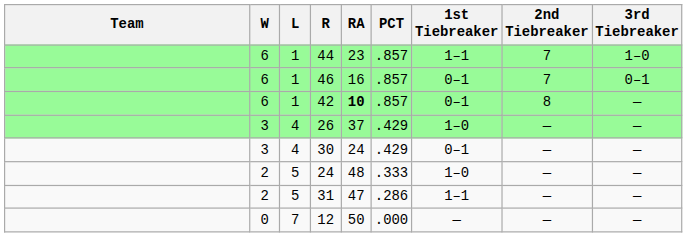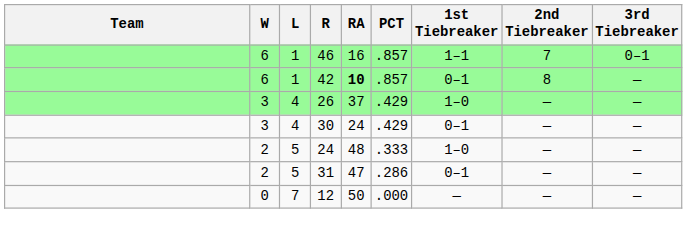 <table class=wikitable style="text-align:center;font-size:90%">
 <tr>
 <th width=200>Team</th>
 <th width=20>W</th>
 <th width=20>L</th>
 <th width=20>R</th>
 <th width=20>RA</th>
 <th width=20>PCT</th>
 <th width=20>1st Tiebreaker<br><small></small></th>
 <th width=20>2nd Tiebreaker<br><small></small></th>
 <th width=20>3rd Tiebreaker<br><small></small></th>
 </tr>
 <tr bgcolor=#98fb98>
 <td align=left></td>
 <td>6</td>
 <td>1</td>
-<td>44</td>
-<td>23</td>
-<td>.857</td>
-<td>1–1</td>
-<td>7</td>
-<td>1–0</td>
-</tr>
-<tr bgcolor=#98fb98>
-<td align=left></td>
-<td>6</td>
-<td>1</td>
 <td>46</td>
 <td>16</td>
 <td>.857</td>
-<td>0–1</td>
+<td>1–1</td>
 <td>7</td>
 <td>0–1</td>
 </tr>
 <tr bgcolor=#98fb98>
 <td align=left></td>
 <td>6</td>
 <td>1</td>
 <td>42</td>
 <td><strong>10</strong></td>
 <td>.857</td>
 <td>0–1</td>
 <td>8</td>
 <td>—</td>
 </tr>
 <tr bgcolor=#98fb98>
 <td align=left></td>
 <td>3</td>
 <td>4</td>
 <td>26</td>
 <td>37</td>
 <td>.429</td>
 <td>1–0</td>
 <td>—</td>
 <td>—</td>
 </tr>
 <tr>
 <td align=left></td>
 <td>3</td>
 <td>4</td>
 <td>30</td>
 <td>24</td>
 <td>.429</td>
 <td>0–1</td>
 <td>—</td>
 <td>—</td>
 </tr>
 <tr>
 <td align=left></td>
 <td>2</td>
 <td>5</td>
 <td>24</td>
 <td>48</td>
 <td>.333</td>
 <td>1–0</td>
 <td>—</td>
 <td>—</td>
 </tr>
 <tr>
 <td align=left></td>
 <td>2</td>
 <td>5</td>
 <td>31</td>
 <td>47</td>
 <td>.286</td>
-<td>1–1</td>
+<td>0–1</td>
 <td>—</td>
 <td>—</td>
 </tr>
 <tr>
 <td align=left></td>
 <td>0</td>
 <td>7</td>
 <td>12</td>
 <td>50</td>
 <td>.000</td>
 <td>—</td>
 <td>—</td>
 <td>—</td>
 </tr>
 </table>
